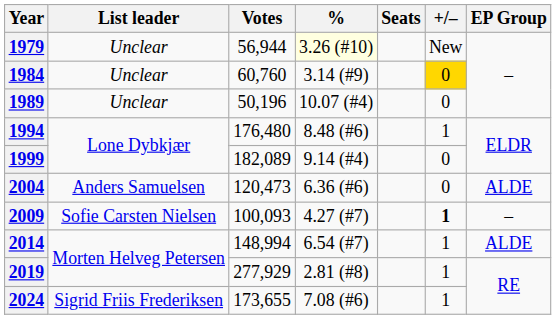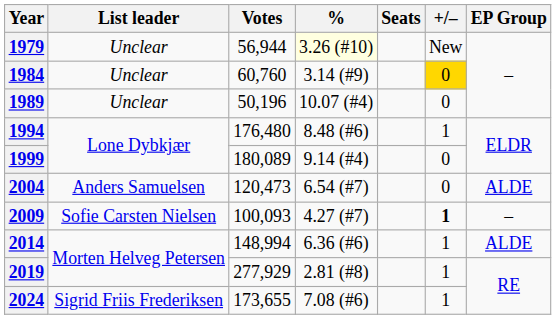 <table class="wikitable" style="text-align:center">
 <tr>
 <th>Year</th>
 <th>List leader</th>
 <th>Votes</th>
 <th>%</th>
 <th>Seats</th>
 <th>+/–</th>
 <th>EP Group</th>
 </tr>
 <tr>
 <th><a href='#'>1979</a></th>
 <td><em>Unclear</em></td>
 <td>56,944</td>
 <td style="background: lightyellow;">3.26 (#10)</td>
 <td></td>
 <td>New</td>
 <td rowspan=3>–</td>
 </tr>
 <tr>
 <th><a href='#'>1984</a></th>
 <td><em>Unclear</em></td>
 <td>60,760</td>
 <td>3.14 (#9)</td>
 <td></td>
 <td style="background: gold;"> 0</td>
 </tr>
 <tr>
 <th><a href='#'>1989</a></th>
 <td><em>Unclear</em></td>
 <td>50,196</td>
 <td>10.07 (#4)</td>
 <td></td>
 <td> 0</td>
 </tr>
 <tr>
 <th><a href='#'>1994</a></th>
 <td rowspan=2><a href='#'>Lone Dybkjær</a></td>
 <td>176,480</td>
 <td>8.48 (#6)</td>
 <td></td>
 <td> 1</td>
 <td rowspan=2><a href='#'>ELDR</a></td>
 </tr>
 <tr>
 <th><a href='#'>1999</a></th>
-<td>182,089</td>
+<td>180,089</td>
 <td>9.14 (#4)</td>
 <td></td>
 <td> 0</td>
 </tr>
 <tr>
 <th><a href='#'>2004</a></th>
 <td><a href='#'>Anders Samuelsen</a></td>
 <td>120,473</td>
-<td>6.36 (#6)</td>
+<td>6.54 (#7)</td>
 <td></td>
 <td> 0</td>
 <td><a href='#'>ALDE</a></td>
 </tr>
 <tr>
 <th><a href='#'>2009</a></th>
 <td><a href='#'>Sofie Carsten Nielsen</a></td>
 <td>100,093</td>
 <td>4.27 (#7)</td>
 <td></td>
 <td><strong> 1</strong></td>
 <td>–</td>
 </tr>
 <tr>
 <th><a href='#'>2014</a></th>
 <td rowspan=2><a href='#'>Morten Helveg Petersen</a></td>
 <td>148,994</td>
-<td>6.54 (#7)</td>
+<td>6.36 (#6)</td>
 <td></td>
 <td> 1</td>
 <td><a href='#'>ALDE</a></td>
 </tr>
 <tr>
 <th><a href='#'>2019</a></th>
 <td>277,929</td>
 <td>2.81 (#8)</td>
 <td></td>
 <td> 1</td>
 <td rowspan=2><a href='#'>RE</a></td>
 </tr>
 <tr>
 <th><a href='#'>2024</a></th>
 <td><a href='#'>Sigrid Friis Frederiksen</a></td>
 <td>173,655</td>
 <td>7.08 (#6)</td>
 <td></td>
 <td> 1</td>
 </tr>
 </table>
